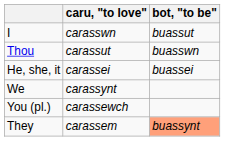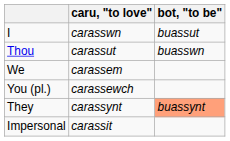 <table class="wikitable">
 <tr>
 <th></th>
 <th>caru, "to love"</th>
 <th>bot, "to be"</th>
 </tr>
 <tr>
 <td>I</td>
 <td><em>carasswn</em></td>
 <td><em>buassut</em></td>
 </tr>
 <tr>
 <td><a href='#'>Thou</a></td>
 <td><em>carassut</em></td>
 <td><em>buasswn</em></td>
 </tr>
 <tr>
-<td>He, she, it</td>
-<td><em>carassei</em></td>
-<td><em>buassei</em></td>
-</tr>
-<tr>
 <td>We</td>
-<td><em>carassynt</em></td>
+<td><em>carassem</em></td>
 <td></td>
 </tr>
 <tr>
 <td>You (pl.)</td>
 <td><em>carassewch</em></td>
 <td></td>
 </tr>
 <tr>
 <td>They</td>
-<td><em>carassem</em></td>
+<td><em>carassynt</em></td>
 <td style="background: lightsalmon;"><em>buassynt</em></td>
 </tr>
+<tr>
+<td>Impersonal</td>
+<td><em>carassit</em></td>
+<td></td>
+</tr>
 </table>
